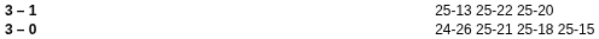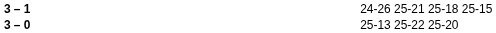 <table width=100% cellspacing=1>
 <tr>
 <th width=20%></th>
 <th width=12%></th>
 <th width=20%></th>
 <th width=33%></th>
 <td></td>
 </tr>
 <tr style=font-size:90%>
 <td align=right><strong></strong></td>
 <td align=center><strong>3 – 1</strong></td>
 <td></td>
-<td>25-13 25-22 25-20</td>
+<td>24-26 25-21 25-18 25-15</td>
 <td></td>
 </tr>
 <tr style=font-size:90%>
 <td align=right><strong></strong></td>
 <td align=center><strong>3 – 0</strong></td>
 <td></td>
-<td>24-26 25-21 25-18 25-15</td>
+<td>25-13 25-22 25-20</td>
 </tr>
 </table>
